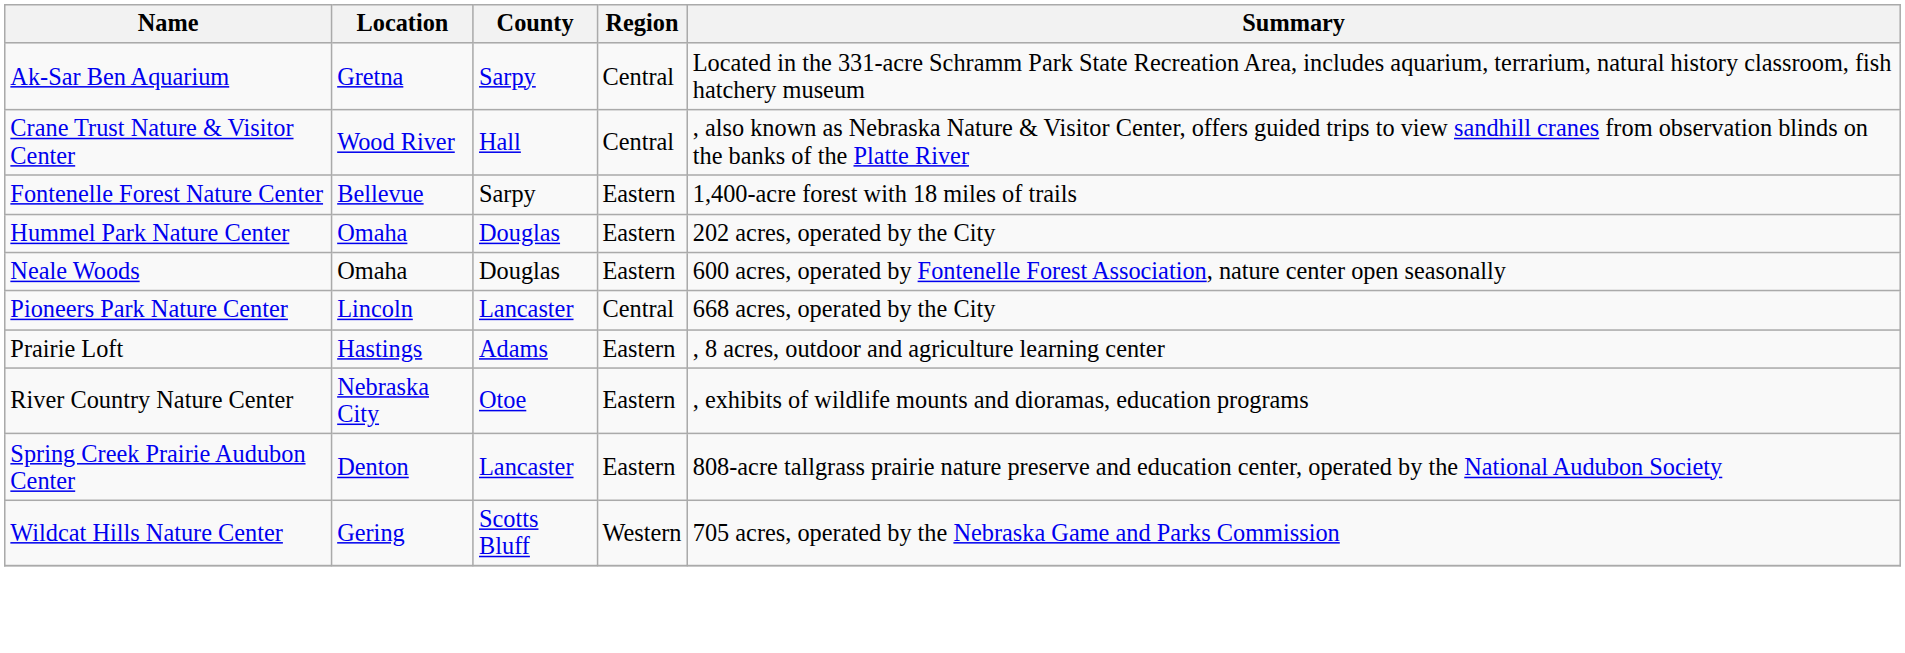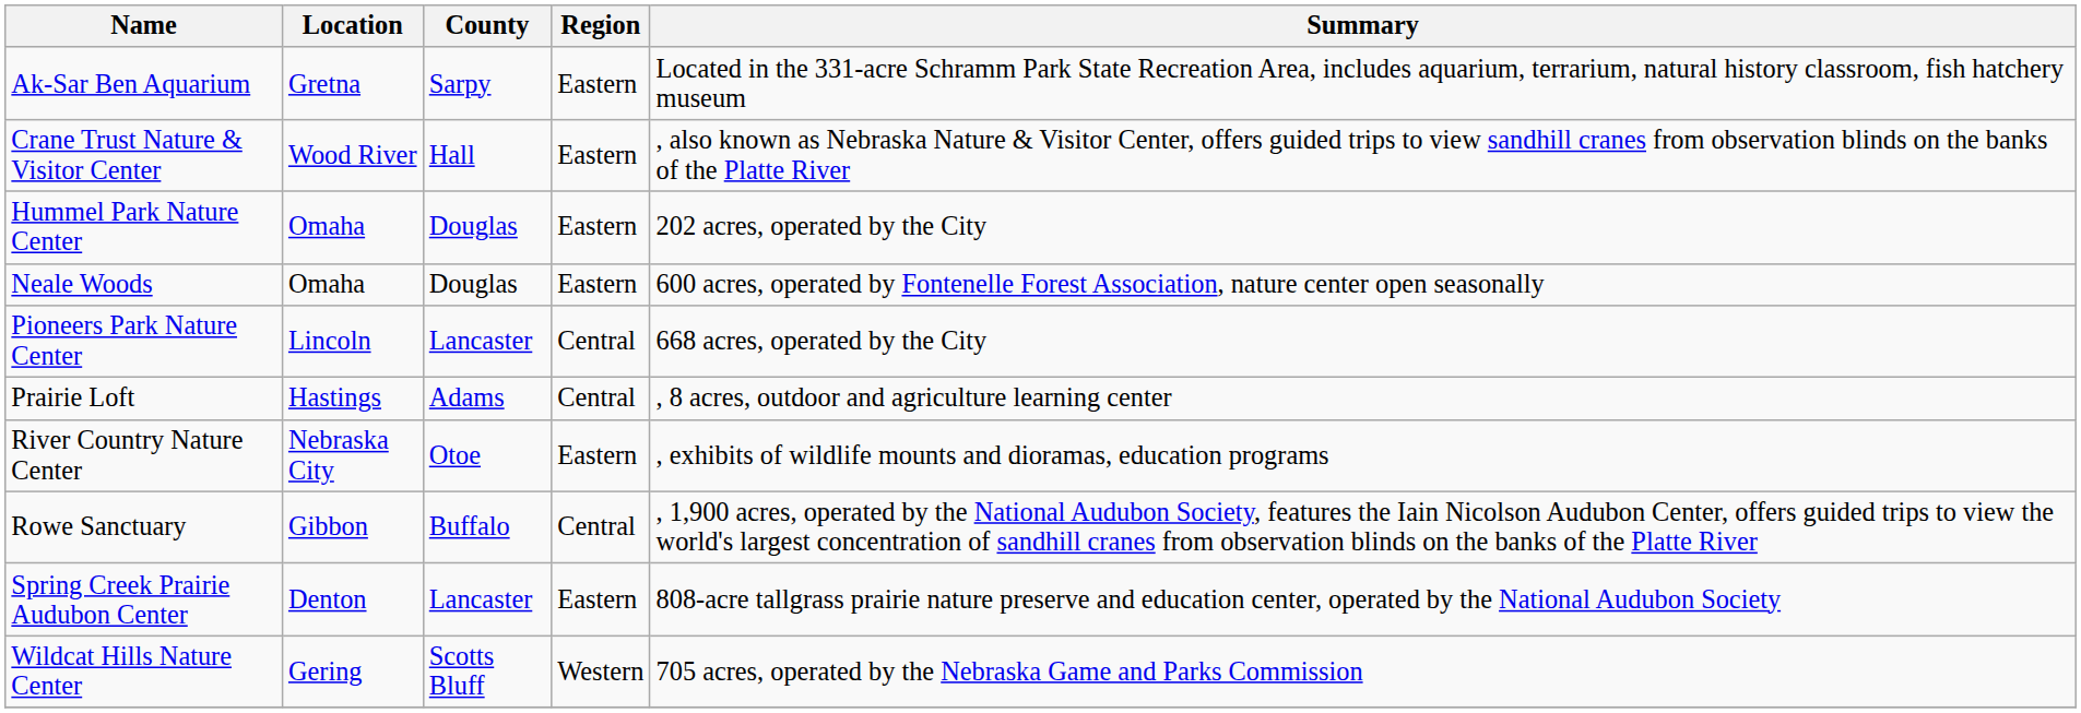 <table class="wikitable sortable">
 <tr>
 <th>Name</th>
 <th>Location</th>
 <th>County</th>
 <th>Region</th>
 <th>Summary</th>
 </tr>
 <tr>
 <td><a href='#'>Ak-Sar Ben Aquarium</a></td>
 <td><a href='#'>Gretna</a></td>
 <td><a href='#'>Sarpy</a></td>
-<td>Central</td>
+<td>Eastern</td>
 <td>Located in the 331-acre Schramm Park State Recreation Area, includes aquarium, terrarium, natural history classroom, fish hatchery museum</td>
 </tr>
 <tr>
 <td><a href='#'>Crane Trust Nature & Visitor Center</a></td>
 <td><a href='#'>Wood River</a></td>
 <td><a href='#'>Hall</a></td>
-<td>Central</td>
+<td>Eastern</td>
 <td>, also known as Nebraska Nature & Visitor Center, offers guided trips to view <a href='#'>sandhill cranes</a> from observation blinds on the banks of the <a href='#'>Platte River</a></td>
-</tr>
-<tr>
-<td><a href='#'>Fontenelle Forest Nature Center</a></td>
-<td><a href='#'>Bellevue</a></td>
-<td>Sarpy</td>
-<td>Eastern</td>
-<td>1,400-acre forest with 18 miles of trails</td>
 </tr>
 <tr>
 <td><a href='#'>Hummel Park Nature Center</a></td>
 <td><a href='#'>Omaha</a></td>
 <td><a href='#'>Douglas</a></td>
 <td>Eastern</td>
 <td>202 acres, operated by the City</td>
 </tr>
 <tr>
 <td><a href='#'>Neale Woods</a></td>
 <td>Omaha</td>
 <td>Douglas</td>
 <td>Eastern</td>
 <td>600 acres, operated by <a href='#'>Fontenelle Forest Association</a>, nature center open seasonally</td>
 </tr>
 <tr>
 <td><a href='#'>Pioneers Park Nature Center</a></td>
 <td><a href='#'>Lincoln</a></td>
 <td><a href='#'>Lancaster</a></td>
 <td>Central</td>
 <td>668 acres, operated by the City</td>
 </tr>
 <tr>
 <td>Prairie Loft</td>
 <td><a href='#'>Hastings</a></td>
 <td><a href='#'>Adams</a></td>
-<td>Eastern</td>
+<td>Central</td>
 <td>, 8 acres, outdoor and agriculture learning center</td>
 </tr>
 <tr>
 <td>River Country Nature Center</td>
 <td><a href='#'>Nebraska City</a></td>
 <td><a href='#'>Otoe</a></td>
 <td>Eastern</td>
 <td>, exhibits of wildlife mounts and dioramas, education programs</td>
+</tr>
+<tr>
+<td>Rowe Sanctuary</td>
+<td><a href='#'>Gibbon</a></td>
+<td><a href='#'>Buffalo</a></td>
+<td>Central</td>
+<td>, 1,900 acres, operated by the <a href='#'>National Audubon Society</a>, features the Iain Nicolson Audubon Center, offers guided trips to view the world's largest concentration of <a href='#'>sandhill cranes</a> from observation blinds on the banks of the <a href='#'>Platte River</a></td>
 </tr>
 <tr>
 <td><a href='#'>Spring Creek Prairie Audubon Center</a></td>
 <td><a href='#'>Denton</a></td>
 <td><a href='#'>Lancaster</a></td>
 <td>Eastern</td>
 <td>808-acre tallgrass prairie nature preserve and education center, operated by the <a href='#'>National Audubon Society</a></td>
 </tr>
 <tr>
 <td><a href='#'>Wildcat Hills Nature Center</a></td>
 <td><a href='#'>Gering</a></td>
 <td><a href='#'>Scotts Bluff</a></td>
 <td>Western</td>
 <td>705 acres, operated by the <a href='#'>Nebraska Game and Parks Commission</a></td>
 </tr>
 <tr>
 </tr>
 </table>
